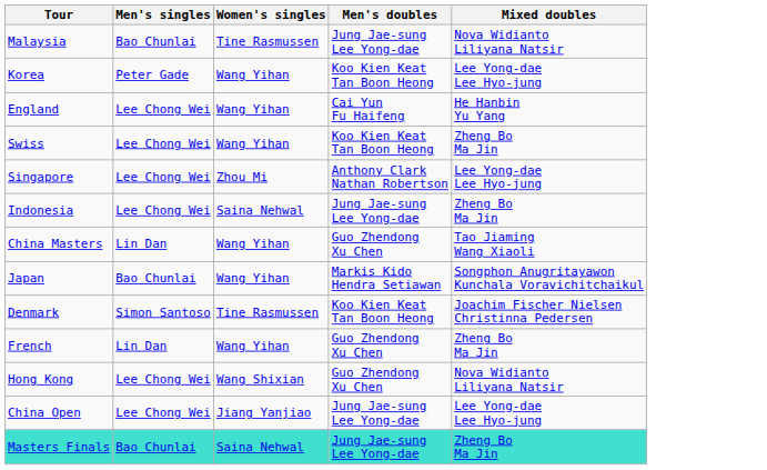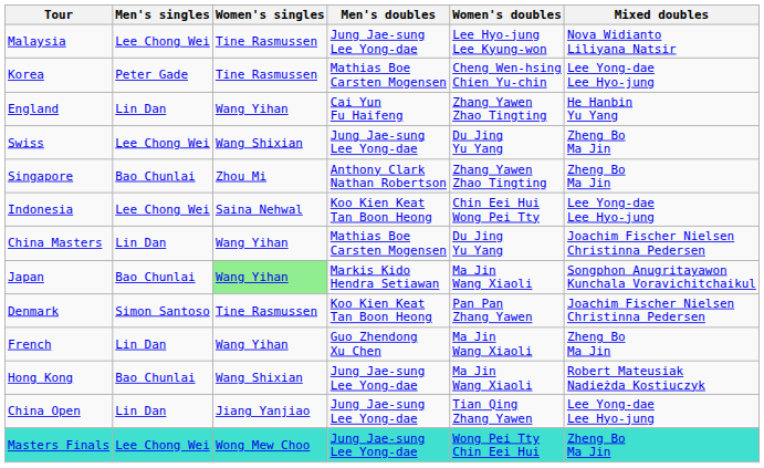 <table class="wikitable sortable">
 <tr>
 <th>Tour</th>
 <th>Men's singles</th>
 <th>Women's singles</th>
 <th>Men's doubles</th>
+<th>Women's doubles</th>
 <th>Mixed doubles</th>
 </tr>
 <tr>
 <td> <a href='#'>Malaysia</a></td>
-<td> <a href='#'>Bao Chunlai</a></td>
+<td> <a href='#'>Lee Chong Wei</a></td>
 <td> <a href='#'>Tine Rasmussen</a></td>
 <td> <a href='#'>Jung Jae-sung</a> <br>  <a href='#'>Lee Yong-dae</a></td>
+<td> <a href='#'>Lee Hyo-jung</a> <br>  <a href='#'>Lee Kyung-won</a></td>
 <td> <a href='#'>Nova Widianto</a> <br>  <a href='#'>Liliyana Natsir</a></td>
 </tr>
 <tr>
 <td> <a href='#'>Korea</a></td>
 <td> <a href='#'>Peter Gade</a></td>
-<td> <a href='#'>Wang Yihan</a></td>
-<td> <a href='#'>Koo Kien Keat</a> <br>  <a href='#'>Tan Boon Heong</a></td>
+<td> <a href='#'>Tine Rasmussen</a></td>
+<td> <a href='#'>Mathias Boe</a> <br>  <a href='#'>Carsten Mogensen</a></td>
+<td> <a href='#'>Cheng Wen-hsing</a> <br>  <a href='#'>Chien Yu-chin</a></td>
 <td> <a href='#'>Lee Yong-dae</a> <br>  <a href='#'>Lee Hyo-jung</a></td>
 </tr>
 <tr>
 <td> <a href='#'>England</a></td>
-<td> <a href='#'>Lee Chong Wei</a></td>
+<td> <a href='#'>Lin Dan</a></td>
 <td> <a href='#'>Wang Yihan</a></td>
 <td> <a href='#'>Cai Yun</a> <br>  <a href='#'>Fu Haifeng</a></td>
+<td> <a href='#'>Zhang Yawen</a> <br>  <a href='#'>Zhao Tingting</a></td>
 <td> <a href='#'>He Hanbin</a> <br>  <a href='#'>Yu Yang</a></td>
 </tr>
 <tr>
 <td> <a href='#'>Swiss</a></td>
 <td> <a href='#'>Lee Chong Wei</a></td>
-<td> <a href='#'>Wang Yihan</a></td>
-<td> <a href='#'>Koo Kien Keat</a> <br>  <a href='#'>Tan Boon Heong</a></td>
+<td> <a href='#'>Wang Shixian</a></td>
+<td> <a href='#'>Jung Jae-sung</a> <br>  <a href='#'>Lee Yong-dae</a></td>
+<td> <a href='#'>Du Jing</a> <br>  <a href='#'>Yu Yang</a></td>
 <td> <a href='#'>Zheng Bo</a> <br>  <a href='#'>Ma Jin</a></td>
 </tr>
 <tr>
 <td> <a href='#'>Singapore</a></td>
-<td> <a href='#'>Lee Chong Wei</a></td>
+<td> <a href='#'>Bao Chunlai</a></td>
 <td> <a href='#'>Zhou Mi</a></td>
 <td> <a href='#'>Anthony Clark</a> <br>  <a href='#'>Nathan Robertson</a></td>
-<td> <a href='#'>Lee Yong-dae</a> <br>  <a href='#'>Lee Hyo-jung</a></td>
+<td> <a href='#'>Zhang Yawen</a> <br>  <a href='#'>Zhao Tingting</a></td>
+<td> <a href='#'>Zheng Bo</a> <br>  <a href='#'>Ma Jin</a></td>
 </tr>
 <tr>
 <td> <a href='#'>Indonesia</a></td>
 <td> <a href='#'>Lee Chong Wei</a></td>
 <td> <a href='#'>Saina Nehwal</a></td>
-<td> <a href='#'>Jung Jae-sung</a> <br>  <a href='#'>Lee Yong-dae</a></td>
-<td> <a href='#'>Zheng Bo</a> <br>  <a href='#'>Ma Jin</a></td>
+<td> <a href='#'>Koo Kien Keat</a> <br>  <a href='#'>Tan Boon Heong</a></td>
+<td> <a href='#'>Chin Eei Hui</a> <br>  <a href='#'>Wong Pei Tty</a></td>
+<td> <a href='#'>Lee Yong-dae</a> <br>  <a href='#'>Lee Hyo-jung</a></td>
 </tr>
 <tr>
 <td> <a href='#'>China Masters</a></td>
 <td> <a href='#'>Lin Dan</a></td>
 <td> <a href='#'>Wang Yihan</a></td>
-<td> <a href='#'>Guo Zhendong</a> <br>  <a href='#'>Xu Chen</a></td>
-<td> <a href='#'>Tao Jiaming</a> <br>  <a href='#'>Wang Xiaoli</a></td>
+<td> <a href='#'>Mathias Boe</a> <br>  <a href='#'>Carsten Mogensen</a></td>
+<td> <a href='#'>Du Jing</a> <br>  <a href='#'>Yu Yang</a></td>
+<td> <a href='#'>Joachim Fischer Nielsen</a><br> <a href='#'>Christinna Pedersen</a></td>
 </tr>
 <tr>
 <td> <a href='#'>Japan</a></td>
 <td> <a href='#'>Bao Chunlai</a></td>
-<td> <a href='#'>Wang Yihan</a></td>
+<td style="background: lightgreen;"> <a href='#'>Wang Yihan</a></td>
 <td> <a href='#'>Markis Kido</a> <br>  <a href='#'>Hendra Setiawan</a></td>
+<td> <a href='#'>Ma Jin</a> <br>  <a href='#'>Wang Xiaoli</a></td>
 <td> <a href='#'>Songphon Anugritayawon</a> <br>  <a href='#'>Kunchala Voravichitchaikul</a></td>
 </tr>
 <tr>
 <td> <a href='#'>Denmark</a></td>
 <td> <a href='#'>Simon Santoso</a></td>
 <td> <a href='#'>Tine Rasmussen</a></td>
 <td> <a href='#'>Koo Kien Keat</a> <br>  <a href='#'>Tan Boon Heong</a></td>
+<td> <a href='#'>Pan Pan</a><br> <a href='#'>Zhang Yawen</a></td>
 <td> <a href='#'>Joachim Fischer Nielsen</a><br> <a href='#'>Christinna Pedersen</a></td>
 </tr>
 <tr>
 <td> <a href='#'>French</a></td>
 <td> <a href='#'>Lin Dan</a></td>
 <td> <a href='#'>Wang Yihan</a></td>
 <td> <a href='#'>Guo Zhendong</a> <br>  <a href='#'>Xu Chen</a></td>
+<td> <a href='#'>Ma Jin</a> <br>  <a href='#'>Wang Xiaoli</a></td>
 <td> <a href='#'>Zheng Bo</a> <br>  <a href='#'>Ma Jin</a></td>
 </tr>
 <tr>
 <td> <a href='#'>Hong Kong</a></td>
-<td> <a href='#'>Lee Chong Wei</a></td>
+<td> <a href='#'>Bao Chunlai</a></td>
 <td> <a href='#'>Wang Shixian</a></td>
-<td> <a href='#'>Guo Zhendong</a> <br>  <a href='#'>Xu Chen</a></td>
-<td> <a href='#'>Nova Widianto</a> <br>  <a href='#'>Liliyana Natsir</a></td>
+<td> <a href='#'>Jung Jae-sung</a> <br>  <a href='#'>Lee Yong-dae</a></td>
+<td> <a href='#'>Ma Jin</a> <br>  <a href='#'>Wang Xiaoli</a></td>
+<td> <a href='#'>Robert Mateusiak</a> <br>  <a href='#'>Nadieżda Kostiuczyk</a></td>
 </tr>
 <tr>
 <td> <a href='#'>China Open</a></td>
-<td> <a href='#'>Lee Chong Wei</a></td>
+<td> <a href='#'>Lin Dan</a></td>
 <td> <a href='#'>Jiang Yanjiao</a></td>
 <td> <a href='#'>Jung Jae-sung</a> <br>  <a href='#'>Lee Yong-dae</a></td>
+<td> <a href='#'>Tian Qing</a> <br>  <a href='#'>Zhang Yawen</a></td>
 <td> <a href='#'>Lee Yong-dae</a> <br>  <a href='#'>Lee Hyo-jung</a></td>
 </tr>
 <tr bgcolor="turquoise">
 <td> <a href='#'>Masters Finals</a></td>
-<td> <a href='#'>Bao Chunlai</a></td>
-<td> <a href='#'>Saina Nehwal</a></td>
+<td> <a href='#'>Lee Chong Wei</a></td>
+<td> <a href='#'>Wong Mew Choo</a></td>
 <td> <a href='#'>Jung Jae-sung</a> <br>  <a href='#'>Lee Yong-dae</a></td>
+<td> <a href='#'>Wong Pei Tty</a> <br>  <a href='#'>Chin Eei Hui</a></td>
 <td> <a href='#'>Zheng Bo</a> <br>  <a href='#'>Ma Jin</a></td>
 </tr>
 </table>
